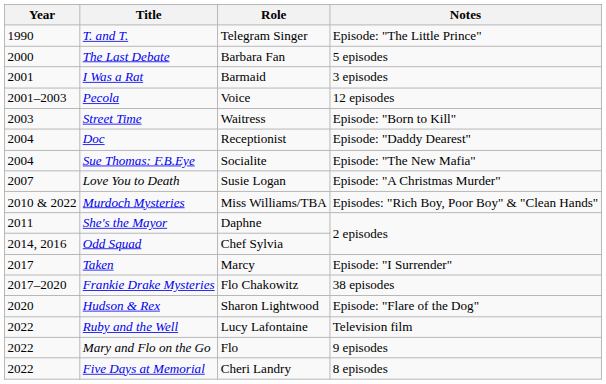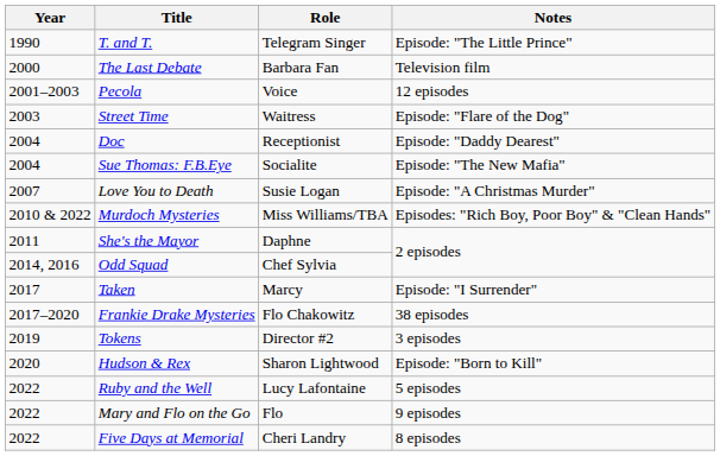 <table class="wikitable sortable">
 <tr>
 <th>Year</th>
 <th>Title</th>
 <th>Role</th>
 <th>Notes</th>
 </tr>
 <tr>
 <td>1990</td>
 <td><em><a href='#'>T. and T.</a></em></td>
 <td>Telegram Singer</td>
 <td>Episode: "The Little Prince"</td>
 </tr>
 <tr>
 <td>2000</td>
 <td data-sort-value="Last Debate, The"><em><a href='#'>The Last Debate</a></em></td>
 <td>Barbara Fan</td>
-<td>5 episodes</td>
-</tr>
-<tr>
-<td>2001</td>
-<td><em><a href='#'>I Was a Rat</a></em></td>
-<td>Barmaid</td>
-<td>3 episodes</td>
+<td>Television film</td>
 </tr>
 <tr>
 <td>2001–2003</td>
 <td><em><a href='#'>Pecola</a></em></td>
 <td>Voice</td>
 <td>12 episodes</td>
 </tr>
 <tr>
 <td>2003</td>
 <td><em><a href='#'>Street Time</a></em></td>
 <td>Waitress</td>
-<td>Episode: "Born to Kill"</td>
+<td>Episode: "Flare of the Dog"</td>
 </tr>
 <tr>
 <td>2004</td>
 <td><a href='#'><em>Doc</em></a></td>
 <td>Receptionist</td>
 <td>Episode: "Daddy Dearest"</td>
 </tr>
 <tr>
 <td>2004</td>
 <td><em><a href='#'>Sue Thomas: F.B.Eye</a></em></td>
 <td>Socialite</td>
 <td>Episode: "The New Mafia"</td>
 </tr>
 <tr>
 <td>2007</td>
 <td><em>Love You to Death</em></td>
 <td>Susie Logan</td>
 <td>Episode: "A Christmas Murder"</td>
 </tr>
 <tr>
 <td>2010 & 2022</td>
 <td><em><a href='#'>Murdoch Mysteries</a></em></td>
 <td>Miss Williams/TBA</td>
 <td>Episodes: "Rich Boy, Poor Boy" & "Clean Hands"</td>
 </tr>
 <tr>
 <td>2011</td>
 <td><em><a href='#'>She's the Mayor</a></em></td>
 <td>Daphne</td>
 <td rowspan=2>2 episodes</td>
 </tr>
 <tr>
 <td>2014, 2016</td>
 <td><em><a href='#'>Odd Squad</a></em></td>
 <td>Chef Sylvia</td>
 </tr>
 <tr>
 <td>2017</td>
 <td><a href='#'><em>Taken</em></a></td>
 <td>Marcy</td>
 <td>Episode: "I Surrender"</td>
 </tr>
 <tr>
 <td>2017–2020</td>
 <td><em><a href='#'>Frankie Drake Mysteries</a></em></td>
 <td>Flo Chakowitz</td>
 <td>38 episodes</td>
 </tr>
 <tr>
+<td>2019</td>
+<td><a href='#'><em>Tokens</em></a></td>
+<td>Director #2</td>
+<td>3 episodes</td>
+</tr>
+<tr>
 <td>2020</td>
 <td><em><a href='#'>Hudson & Rex</a></em></td>
 <td>Sharon Lightwood</td>
-<td>Episode: "Flare of the Dog"</td>
+<td>Episode: "Born to Kill"</td>
 </tr>
 <tr>
 <td>2022</td>
 <td><em><a href='#'>Ruby and the Well</a></em></td>
 <td>Lucy Lafontaine</td>
-<td>Television film</td>
+<td>5 episodes</td>
 </tr>
 <tr>
 <td>2022</td>
 <td><em>Mary and Flo on the Go</em></td>
 <td>Flo</td>
 <td>9 episodes</td>
 </tr>
 <tr>
 <td>2022</td>
 <td><a href='#'><em>Five Days at Memorial</em></a></td>
 <td>Cheri Landry</td>
 <td>8 episodes</td>
 </tr>
 </table>
